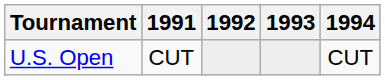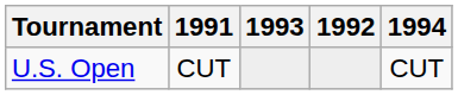 <table class="wikitable" style="font-size:95%;text-align:center;">
 <tr>
 <th>Tournament</th>
 <th>1991</th>
+<th>1993</th>
 <th>1992</th>
-<th>1993</th>
 <th>1994</th>
 </tr>
 <tr>
 <td align=left><a href='#'>U.S. Open</a></td>
 <td>CUT</td>
 <td style="background:#eeeeee;"></td>
 <td style="background:#eeeeee;"></td>
 <td>CUT</td>
 </tr>
 </table>
